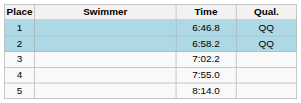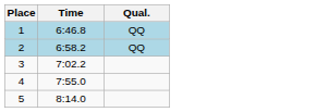 <table class=wikitable style="text-align:center">
 <tr>
 <th>Place</th>
-<th width=220>Swimmer</th>
 <th width=90>Time</th>
 <th width=90>Qual.</th>
 </tr>
 <tr bgcolor=lightblue>
 <td>1</td>
-<td align=left></td>
 <td>6:46.8</td>
 <td>QQ</td>
 </tr>
 <tr bgcolor=lightblue>
 <td>2</td>
-<td align=left></td>
 <td>6:58.2</td>
 <td>QQ</td>
 </tr>
 <tr>
 <td>3</td>
-<td align=left></td>
 <td>7:02.2</td>
 <td></td>
 </tr>
 <tr>
 <td>4</td>
-<td align=left></td>
 <td>7:55.0</td>
 <td></td>
 </tr>
 <tr>
 <td>5</td>
-<td align=left></td>
 <td>8:14.0</td>
 <td></td>
 </tr>
 </table>
